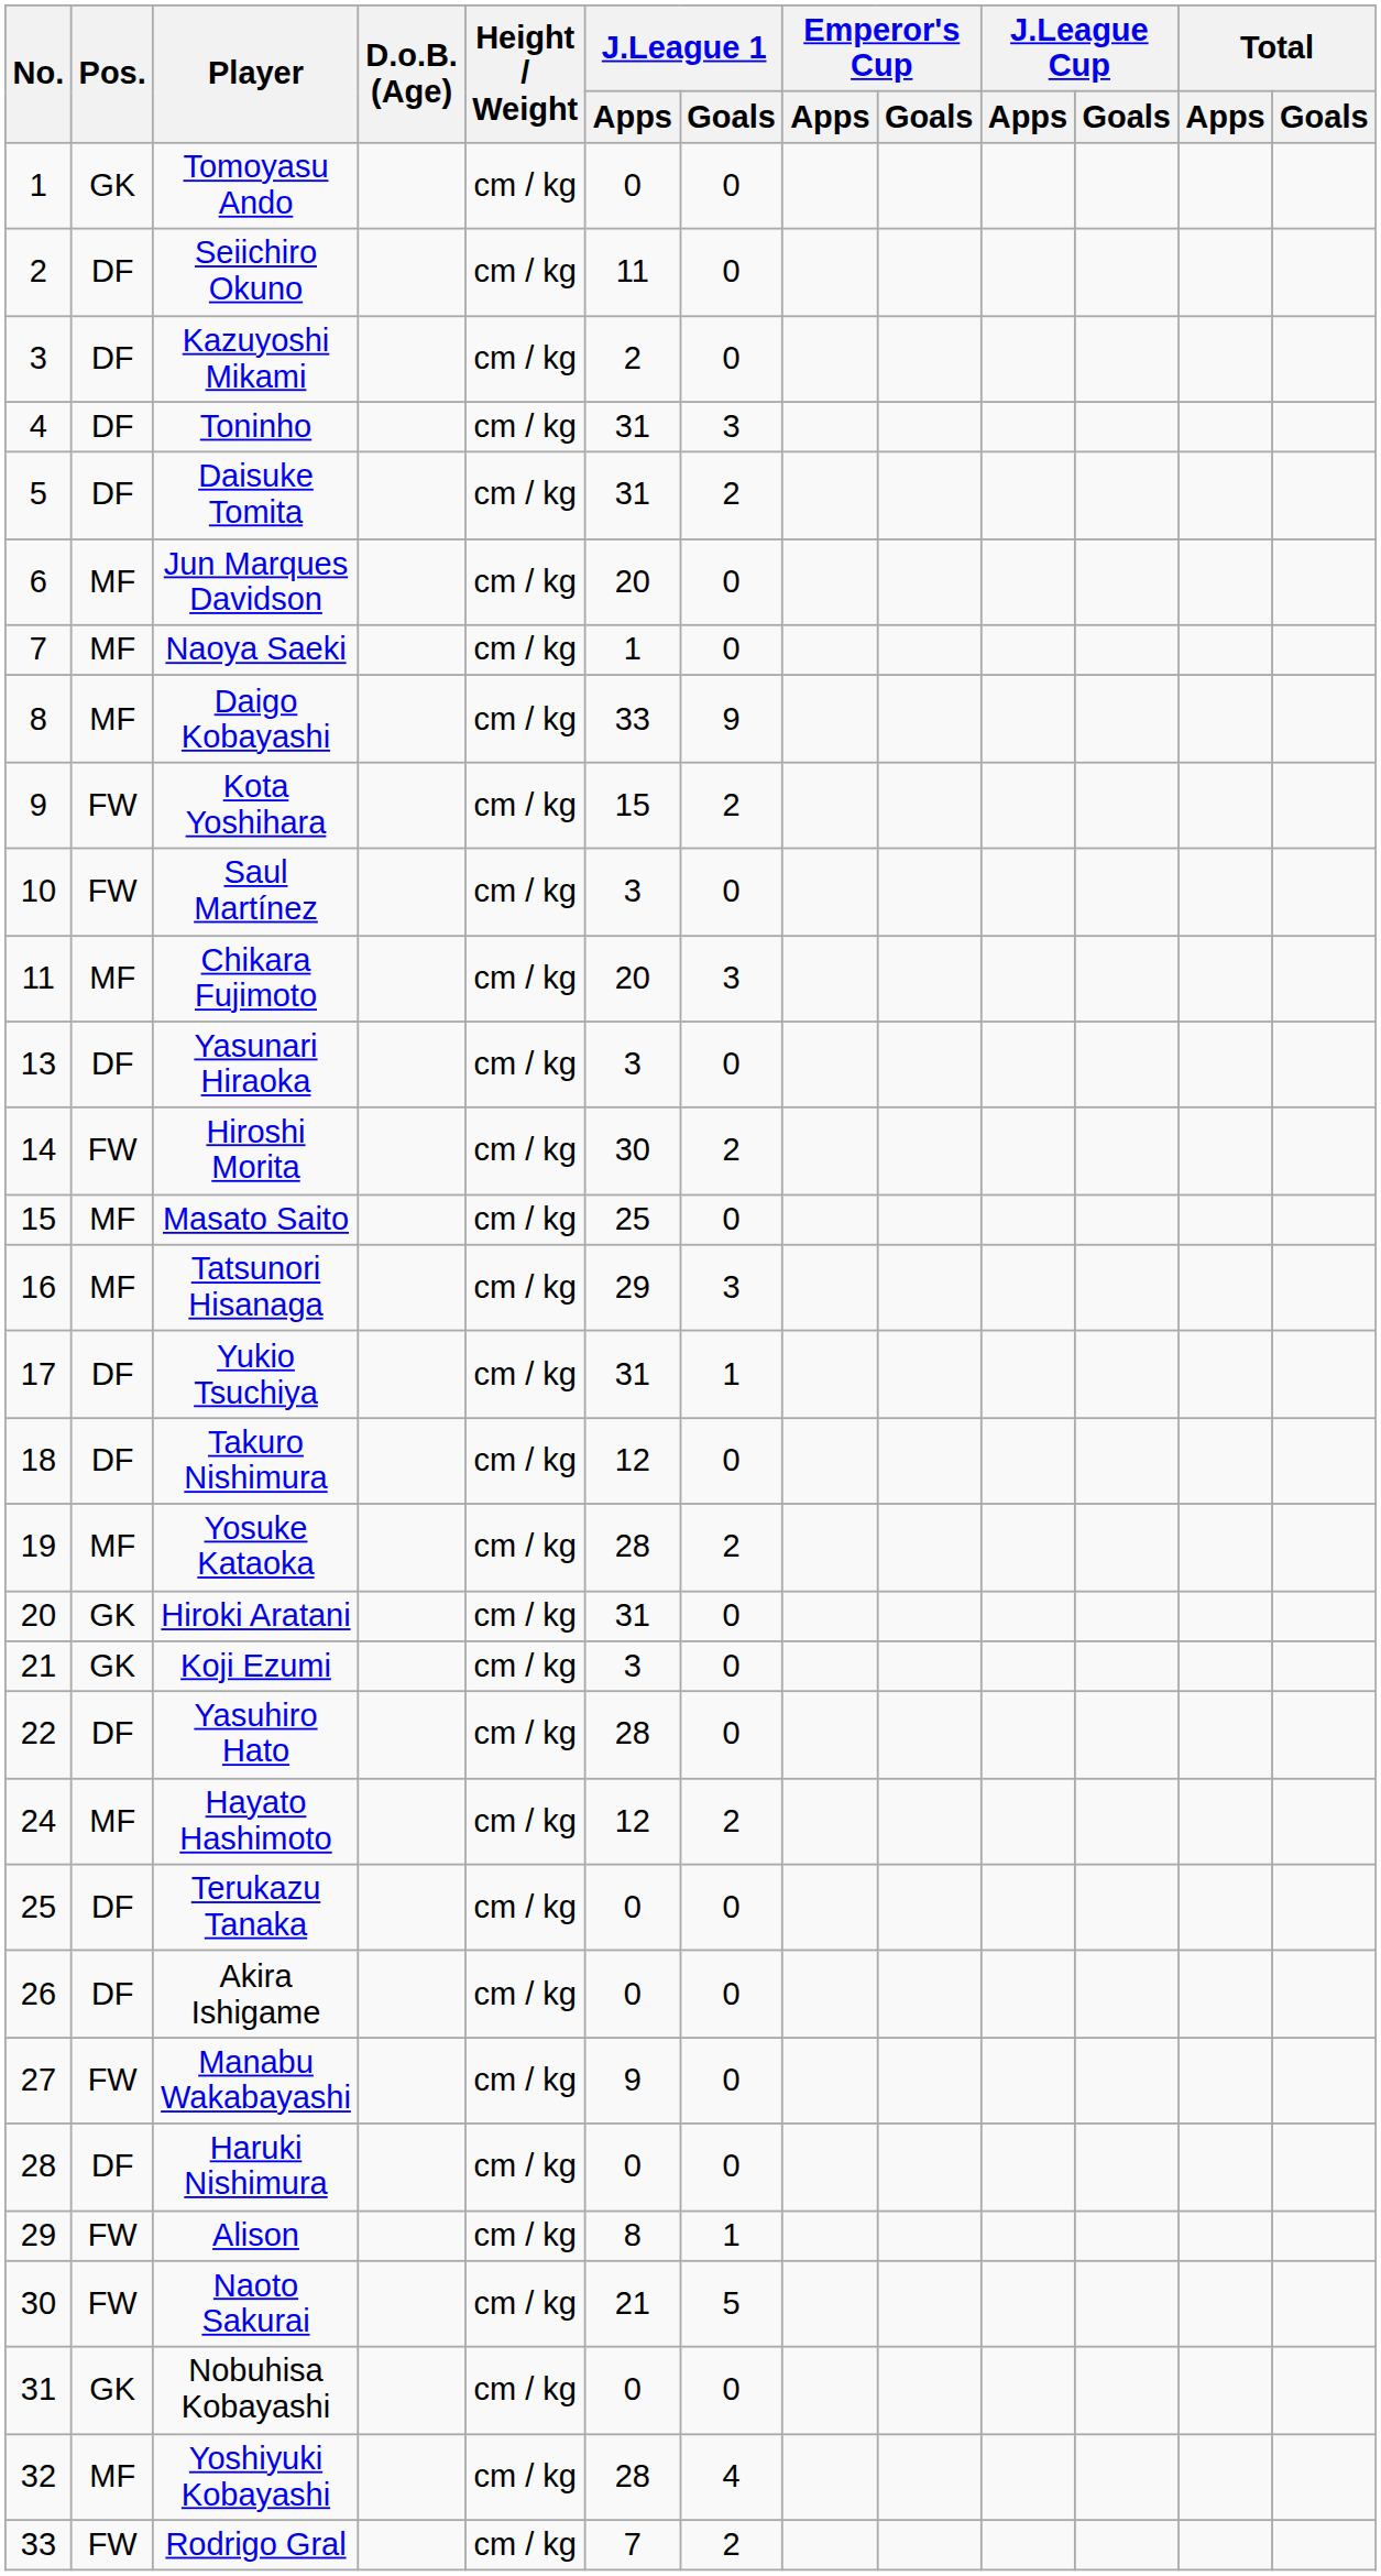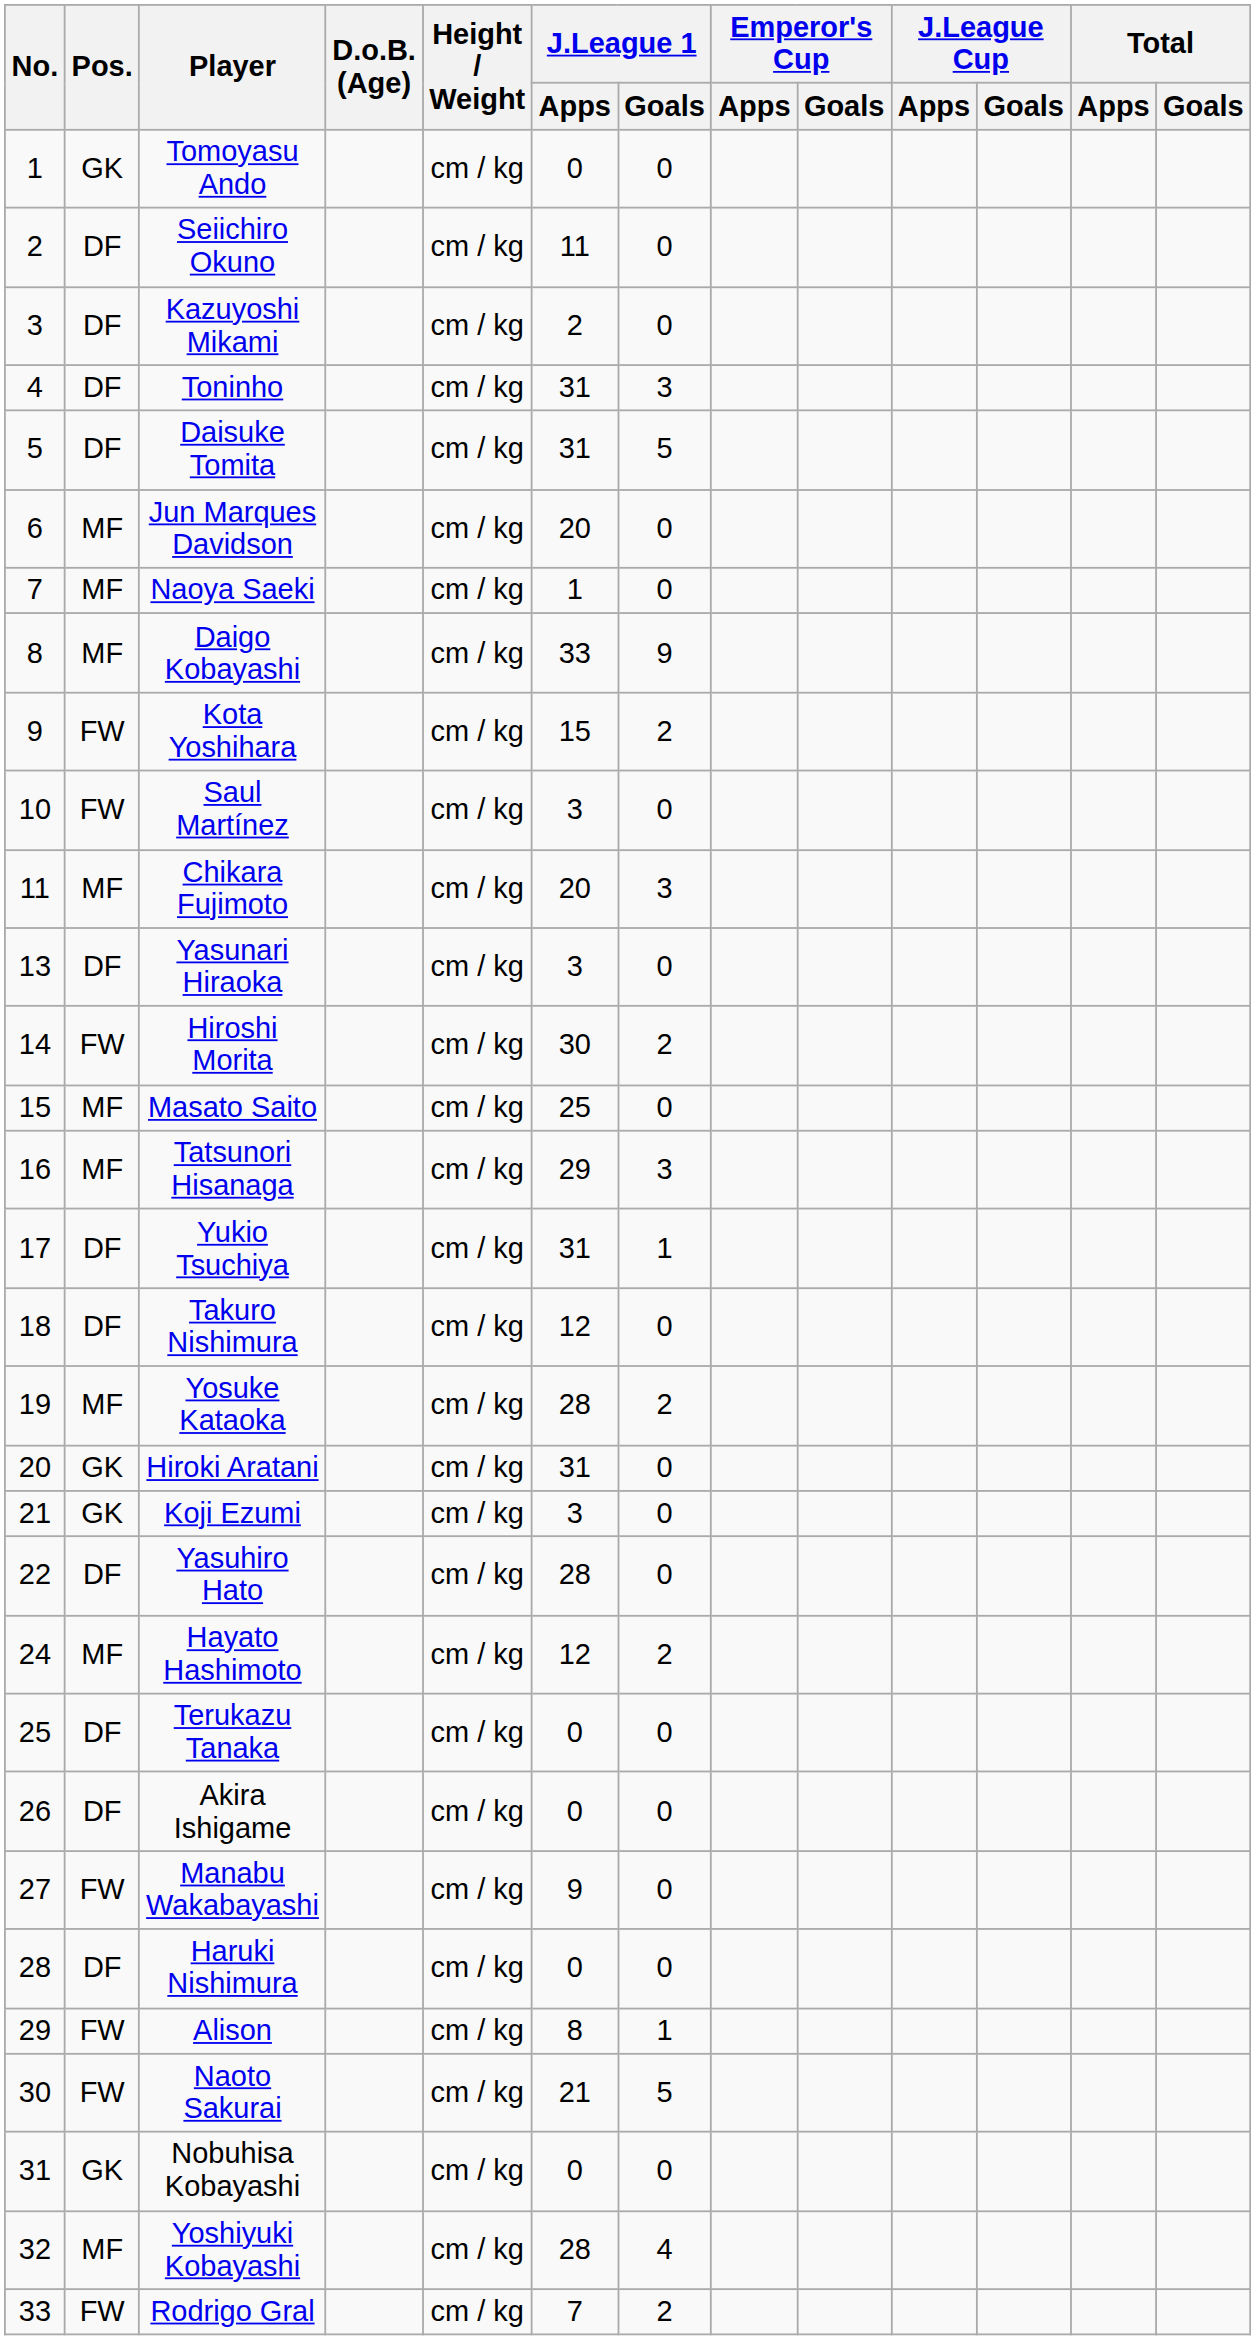 <table class="wikitable" style="text-align:center;">
 <tr>
 <th rowspan="2">No.</th>
 <th rowspan="2">Pos.</th>
 <th rowspan="2">Player</th>
 <th rowspan="2">D.o.B. (Age)</th>
 <th rowspan="2">Height / Weight</th>
 <th colspan="2"><a href='#'>J.League 1</a></th>
 <th colspan="2"><a href='#'>Emperor's Cup</a></th>
 <th colspan="2"><a href='#'>J.League Cup</a></th>
 <th colspan="2">Total</th>
 </tr>
 <tr>
 <th>Apps</th>
 <th>Goals</th>
 <th>Apps</th>
 <th>Goals</th>
 <th>Apps</th>
 <th>Goals</th>
 <th>Apps</th>
 <th>Goals</th>
 </tr>
 <tr>
 <td>1</td>
 <td>GK</td>
 <td><a href='#'>Tomoyasu Ando</a></td>
 <td></td>
 <td>cm / kg</td>
 <td>0</td>
 <td>0</td>
 <td></td>
 <td></td>
 <td></td>
 <td></td>
 <td></td>
 <td></td>
 </tr>
 <tr>
 <td>2</td>
 <td>DF</td>
 <td><a href='#'>Seiichiro Okuno</a></td>
 <td></td>
 <td>cm / kg</td>
 <td>11</td>
 <td>0</td>
 <td></td>
 <td></td>
 <td></td>
 <td></td>
 <td></td>
 <td></td>
 </tr>
 <tr>
 <td>3</td>
 <td>DF</td>
 <td><a href='#'>Kazuyoshi Mikami</a></td>
 <td></td>
 <td>cm / kg</td>
 <td>2</td>
 <td>0</td>
 <td></td>
 <td></td>
 <td></td>
 <td></td>
 <td></td>
 <td></td>
 </tr>
 <tr>
 <td>4</td>
 <td>DF</td>
 <td><a href='#'>Toninho</a></td>
 <td></td>
 <td>cm / kg</td>
 <td>31</td>
 <td>3</td>
 <td></td>
 <td></td>
 <td></td>
 <td></td>
 <td></td>
 <td></td>
 </tr>
 <tr>
 <td>5</td>
 <td>DF</td>
 <td><a href='#'>Daisuke Tomita</a></td>
 <td></td>
 <td>cm / kg</td>
 <td>31</td>
-<td>2</td>
+<td>5</td>
 <td></td>
 <td></td>
 <td></td>
 <td></td>
 <td></td>
 <td></td>
 </tr>
 <tr>
 <td>6</td>
 <td>MF</td>
 <td><a href='#'>Jun Marques Davidson</a></td>
 <td></td>
 <td>cm / kg</td>
 <td>20</td>
 <td>0</td>
 <td></td>
 <td></td>
 <td></td>
 <td></td>
 <td></td>
 <td></td>
 </tr>
 <tr>
 <td>7</td>
 <td>MF</td>
 <td><a href='#'>Naoya Saeki</a></td>
 <td></td>
 <td>cm / kg</td>
 <td>1</td>
 <td>0</td>
 <td></td>
 <td></td>
 <td></td>
 <td></td>
 <td></td>
 <td></td>
 </tr>
 <tr>
 <td>8</td>
 <td>MF</td>
 <td><a href='#'>Daigo Kobayashi</a></td>
 <td></td>
 <td>cm / kg</td>
 <td>33</td>
 <td>9</td>
 <td></td>
 <td></td>
 <td></td>
 <td></td>
 <td></td>
 <td></td>
 </tr>
 <tr>
 <td>9</td>
 <td>FW</td>
 <td><a href='#'>Kota Yoshihara</a></td>
 <td></td>
 <td>cm / kg</td>
 <td>15</td>
 <td>2</td>
 <td></td>
 <td></td>
 <td></td>
 <td></td>
 <td></td>
 <td></td>
 </tr>
 <tr>
 <td>10</td>
 <td>FW</td>
 <td><a href='#'>Saul Martínez</a></td>
 <td></td>
 <td>cm / kg</td>
 <td>3</td>
 <td>0</td>
 <td></td>
 <td></td>
 <td></td>
 <td></td>
 <td></td>
 <td></td>
 </tr>
 <tr>
 <td>11</td>
 <td>MF</td>
 <td><a href='#'>Chikara Fujimoto</a></td>
 <td></td>
 <td>cm / kg</td>
 <td>20</td>
 <td>3</td>
 <td></td>
 <td></td>
 <td></td>
 <td></td>
 <td></td>
 <td></td>
 </tr>
 <tr>
 <td>13</td>
 <td>DF</td>
 <td><a href='#'>Yasunari Hiraoka</a></td>
 <td></td>
 <td>cm / kg</td>
 <td>3</td>
 <td>0</td>
 <td></td>
 <td></td>
 <td></td>
 <td></td>
 <td></td>
 <td></td>
 </tr>
 <tr>
 <td>14</td>
 <td>FW</td>
 <td><a href='#'>Hiroshi Morita</a></td>
 <td></td>
 <td>cm / kg</td>
 <td>30</td>
 <td>2</td>
 <td></td>
 <td></td>
 <td></td>
 <td></td>
 <td></td>
 <td></td>
 </tr>
 <tr>
 <td>15</td>
 <td>MF</td>
 <td><a href='#'>Masato Saito</a></td>
 <td></td>
 <td>cm / kg</td>
 <td>25</td>
 <td>0</td>
 <td></td>
 <td></td>
 <td></td>
 <td></td>
 <td></td>
 <td></td>
 </tr>
 <tr>
 <td>16</td>
 <td>MF</td>
 <td><a href='#'>Tatsunori Hisanaga</a></td>
 <td></td>
 <td>cm / kg</td>
 <td>29</td>
 <td>3</td>
 <td></td>
 <td></td>
 <td></td>
 <td></td>
 <td></td>
 <td></td>
 </tr>
 <tr>
 <td>17</td>
 <td>DF</td>
 <td><a href='#'>Yukio Tsuchiya</a></td>
 <td></td>
 <td>cm / kg</td>
 <td>31</td>
 <td>1</td>
 <td></td>
 <td></td>
 <td></td>
 <td></td>
 <td></td>
 <td></td>
 </tr>
 <tr>
 <td>18</td>
 <td>DF</td>
 <td><a href='#'>Takuro Nishimura</a></td>
 <td></td>
 <td>cm / kg</td>
 <td>12</td>
 <td>0</td>
 <td></td>
 <td></td>
 <td></td>
 <td></td>
 <td></td>
 <td></td>
 </tr>
 <tr>
 <td>19</td>
 <td>MF</td>
 <td><a href='#'>Yosuke Kataoka</a></td>
 <td></td>
 <td>cm / kg</td>
 <td>28</td>
 <td>2</td>
 <td></td>
 <td></td>
 <td></td>
 <td></td>
 <td></td>
 <td></td>
 </tr>
 <tr>
 <td>20</td>
 <td>GK</td>
 <td><a href='#'>Hiroki Aratani</a></td>
 <td></td>
 <td>cm / kg</td>
 <td>31</td>
 <td>0</td>
 <td></td>
 <td></td>
 <td></td>
 <td></td>
 <td></td>
 <td></td>
 </tr>
 <tr>
 <td>21</td>
 <td>GK</td>
 <td><a href='#'>Koji Ezumi</a></td>
 <td></td>
 <td>cm / kg</td>
 <td>3</td>
 <td>0</td>
 <td></td>
 <td></td>
 <td></td>
 <td></td>
 <td></td>
 <td></td>
 </tr>
 <tr>
 <td>22</td>
 <td>DF</td>
 <td><a href='#'>Yasuhiro Hato</a></td>
 <td></td>
 <td>cm / kg</td>
 <td>28</td>
 <td>0</td>
 <td></td>
 <td></td>
 <td></td>
 <td></td>
 <td></td>
 <td></td>
 </tr>
 <tr>
 <td>24</td>
 <td>MF</td>
 <td><a href='#'>Hayato Hashimoto</a></td>
 <td></td>
 <td>cm / kg</td>
 <td>12</td>
 <td>2</td>
 <td></td>
 <td></td>
 <td></td>
 <td></td>
 <td></td>
 <td></td>
 </tr>
 <tr>
 <td>25</td>
 <td>DF</td>
 <td><a href='#'>Terukazu Tanaka</a></td>
 <td></td>
 <td>cm / kg</td>
 <td>0</td>
 <td>0</td>
 <td></td>
 <td></td>
 <td></td>
 <td></td>
 <td></td>
 <td></td>
 </tr>
 <tr>
 <td>26</td>
 <td>DF</td>
 <td>Akira Ishigame</td>
 <td></td>
 <td>cm / kg</td>
 <td>0</td>
 <td>0</td>
 <td></td>
 <td></td>
 <td></td>
 <td></td>
 <td></td>
 <td></td>
 </tr>
 <tr>
 <td>27</td>
 <td>FW</td>
 <td><a href='#'>Manabu Wakabayashi</a></td>
 <td></td>
 <td>cm / kg</td>
 <td>9</td>
 <td>0</td>
 <td></td>
 <td></td>
 <td></td>
 <td></td>
 <td></td>
 <td></td>
 </tr>
 <tr>
 <td>28</td>
 <td>DF</td>
 <td><a href='#'>Haruki Nishimura</a></td>
 <td></td>
 <td>cm / kg</td>
 <td>0</td>
 <td>0</td>
 <td></td>
 <td></td>
 <td></td>
 <td></td>
 <td></td>
 <td></td>
 </tr>
 <tr>
 <td>29</td>
 <td>FW</td>
 <td><a href='#'>Alison</a></td>
 <td></td>
 <td>cm / kg</td>
 <td>8</td>
 <td>1</td>
 <td></td>
 <td></td>
 <td></td>
 <td></td>
 <td></td>
 <td></td>
 </tr>
 <tr>
 <td>30</td>
 <td>FW</td>
 <td><a href='#'>Naoto Sakurai</a></td>
 <td></td>
 <td>cm / kg</td>
 <td>21</td>
 <td>5</td>
 <td></td>
 <td></td>
 <td></td>
 <td></td>
 <td></td>
 <td></td>
 </tr>
 <tr>
 <td>31</td>
 <td>GK</td>
 <td>Nobuhisa Kobayashi</td>
 <td></td>
 <td>cm / kg</td>
 <td>0</td>
 <td>0</td>
 <td></td>
 <td></td>
 <td></td>
 <td></td>
 <td></td>
 <td></td>
 </tr>
 <tr>
 <td>32</td>
 <td>MF</td>
 <td><a href='#'>Yoshiyuki Kobayashi</a></td>
 <td></td>
 <td>cm / kg</td>
 <td>28</td>
 <td>4</td>
 <td></td>
 <td></td>
 <td></td>
 <td></td>
 <td></td>
 <td></td>
 </tr>
 <tr>
 <td>33</td>
 <td>FW</td>
 <td><a href='#'>Rodrigo Gral</a></td>
 <td></td>
 <td>cm / kg</td>
 <td>7</td>
 <td>2</td>
 <td></td>
 <td></td>
 <td></td>
 <td></td>
 <td></td>
 <td></td>
 </tr>
 </table>
